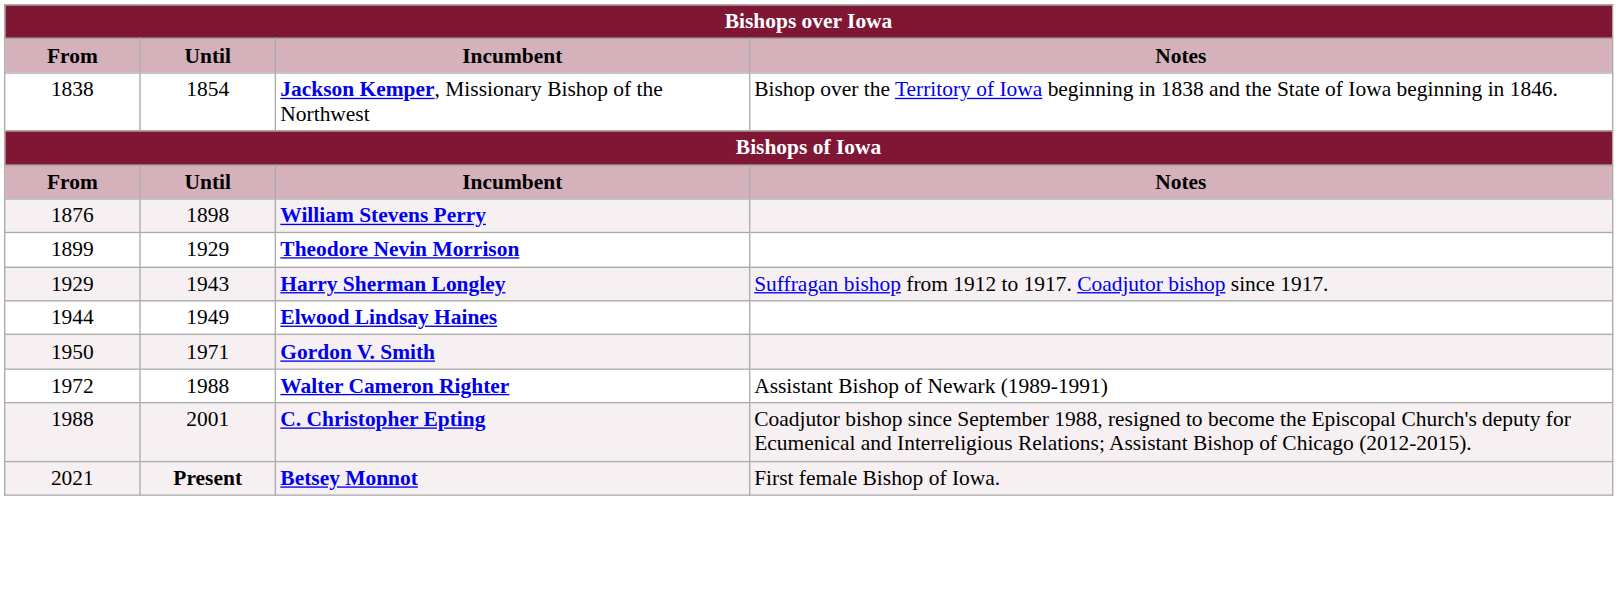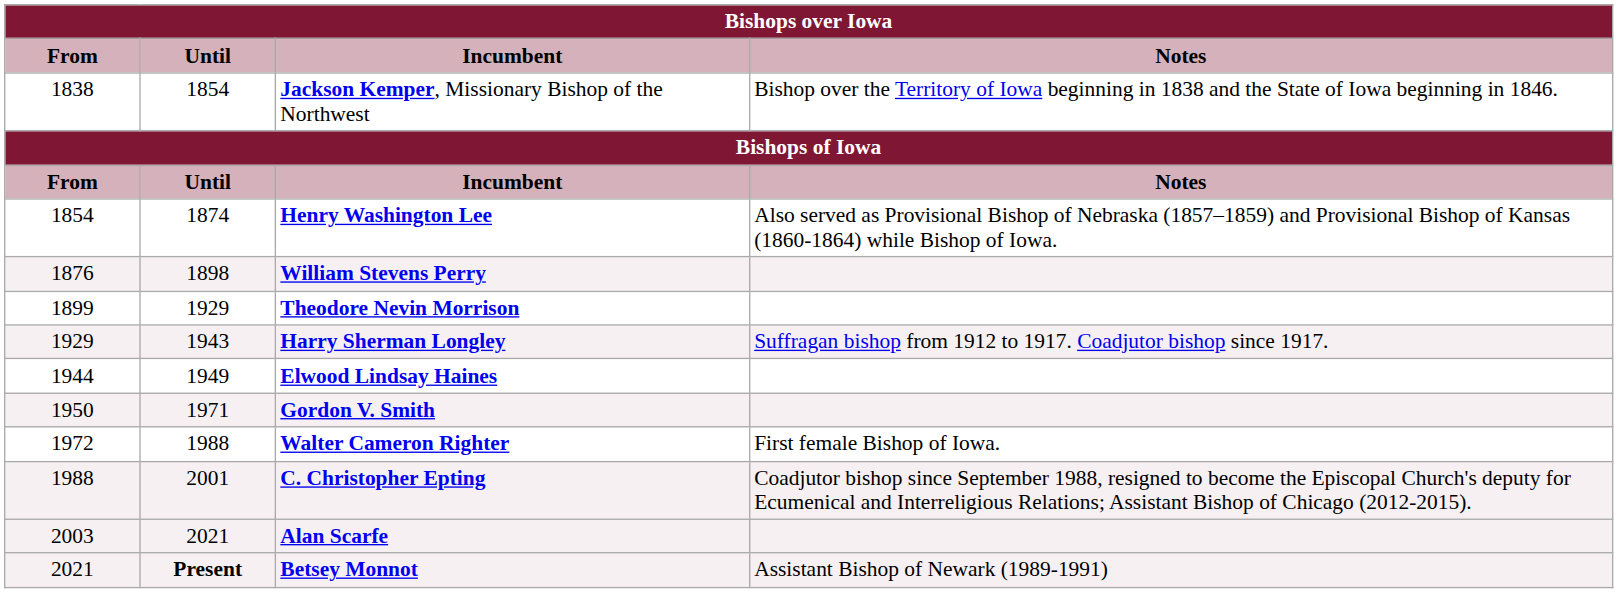 <table class="wikitable" style="width: 95%;">
 <tr>
 <th colspan="4" style="background-color: #7F1734; color: white;">Bishops over Iowa</th>
 </tr>
 <tr>
 <th style="background-color: #D4B1BB; width: 8%;">From</th>
 <th style="background-color: #D4B1BB; width: 8%;">Until</th>
 <th style="background-color: #D4B1BB; width: 28%;">Incumbent</th>
 <th style="background-color: #D4B1BB; width: 51%;">Notes</th>
 </tr>
 <tr valign="top" style="background-color: white;">
 <td style="text-align: center;">1838</td>
 <td style="text-align: center;">1854</td>
 <td><strong><a href='#'>Jackson Kemper</a></strong>, Missionary Bishop of the Northwest</td>
 <td>Bishop over the <a href='#'>Territory of Iowa</a> beginning in 1838 and the State of Iowa beginning in 1846.</td>
 </tr>
 <tr>
 <th colspan="4" style="background-color: #7F1734; color: white;">Bishops of Iowa</th>
 </tr>
 <tr>
 <th style="background-color: #D4B1BB; width: 8%;">From</th>
 <th style="background-color: #D4B1BB; width: 8%;">Until</th>
 <th style="background-color: #D4B1BB; width: 28%;">Incumbent</th>
 <th style="background-color: #D4B1BB; width: 51%;">Notes</th>
+</tr>
+<tr valign="top" style="background-color: white;">
+<td style="text-align: center;">1854</td>
+<td style="text-align: center;">1874</td>
+<td><strong><a href='#'>Henry Washington Lee</a></strong></td>
+<td>Also served as Provisional Bishop of Nebraska (1857–1859) and Provisional Bishop of Kansas (1860-1864) while Bishop of Iowa.</td>
 </tr>
 <tr valign="top" style="background-color: #F7F0F2;">
 <td style="text-align: center;">1876</td>
 <td style="text-align: center;">1898</td>
 <td><strong><a href='#'>William Stevens Perry</a></strong></td>
 <td></td>
 </tr>
 <tr valign="top" style="background-color: white;">
 <td style="text-align: center;">1899</td>
 <td style="text-align: center;">1929</td>
 <td><strong><a href='#'>Theodore Nevin Morrison</a></strong></td>
 <td></td>
 </tr>
 <tr valign="top" style="background-color: #F7F0F2;">
 <td style="text-align: center;">1929</td>
 <td style="text-align: center;">1943</td>
 <td><strong><a href='#'>Harry Sherman Longley</a></strong></td>
 <td><a href='#'>Suffragan bishop</a> from 1912 to 1917.  <a href='#'>Coadjutor bishop</a> since 1917.</td>
 </tr>
 <tr valign="top" style="background-color: white;">
 <td style="text-align: center;">1944</td>
 <td style="text-align: center;">1949</td>
 <td><strong><a href='#'>Elwood Lindsay Haines</a></strong></td>
 <td></td>
 </tr>
 <tr valign="top" style="background-color: #F7F0F2;">
 <td style="text-align: center;">1950</td>
 <td style="text-align: center;">1971</td>
 <td><strong><a href='#'>Gordon V. Smith</a></strong></td>
 <td></td>
 </tr>
 <tr valign="top" style="background-color: white;">
 <td style="text-align: center;">1972</td>
 <td style="text-align: center;">1988</td>
 <td><strong><a href='#'>Walter Cameron Righter</a></strong></td>
-<td>Assistant Bishop of Newark (1989-1991)</td>
+<td>First female Bishop of Iowa.</td>
 </tr>
 <tr valign="top" style="background-color: #F7F0F2;">
 <td style="text-align: center;">1988</td>
 <td style="text-align: center;">2001</td>
 <td><strong><a href='#'>C. Christopher Epting</a></strong></td>
 <td>Coadjutor bishop since September 1988, resigned to become the Episcopal Church's deputy for Ecumenical and Interreligious Relations; Assistant Bishop of Chicago (2012-2015).</td>
 </tr>
 <tr valign="top" style="background-color: #F7F0F2;">
+<td style="text-align: center;">2003</td>
+<td style="text-align: center;">2021</td>
+<td><strong><a href='#'>Alan Scarfe</a></strong></td>
+<td></td>
+</tr>
+<tr valign="top" style="background-color: #F7F0F2;">
 <td style="text-align: center;">2021</td>
 <td style="text-align: center;"><strong>Present</strong></td>
 <td><strong><a href='#'>Betsey Monnot</a></strong></td>
-<td>First female Bishop of Iowa.</td>
+<td>Assistant Bishop of Newark (1989-1991)</td>
 </tr>
 </table>
